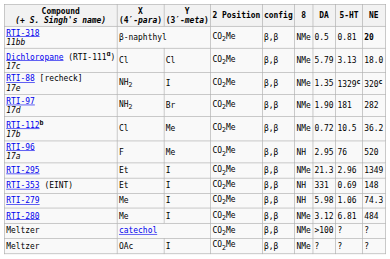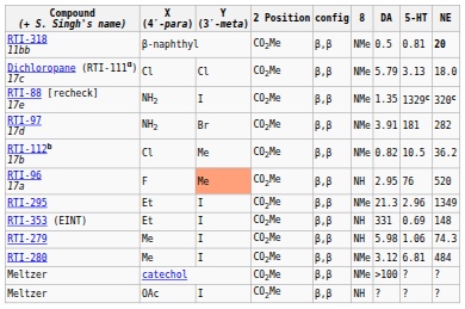 <table class="wikitable">
 <tr>
 <th>Compound<br><em>(+ S. Singh's name)</em></th>
 <th>X<br>(4′-<em>para</em>)</th>
 <th>Y<br>(3′-<em>meta</em>)</th>
 <th>2 Position</th>
 <th>config</th>
 <th>8</th>
 <th>DA</th>
 <th>5-HT</th>
 <th>NE</th>
 </tr>
 <tr>
 <td><a href='#'>RTI-318</a><br><em>11bb</em></td>
 <td colspan=2>β-naphthyl</td>
 <td>CO<sub>2</sub>Me</td>
 <td>β,β</td>
 <td>NMe</td>
 <td>0.5</td>
 <td>0.81</td>
 <td><strong>20</strong></td>
 </tr>
 <tr>
 <td><a href='#'>Dichloropane</a> (RTI-111<sup><strong>ɑ</strong></sup>)<br><em>17c</em></td>
 <td>Cl</td>
 <td>Cl</td>
 <td>CO<sub>2</sub>Me</td>
 <td>β,β</td>
 <td>NMe</td>
 <td>5.79</td>
 <td>3.13</td>
 <td>18.0</td>
 </tr>
 <tr>
 <td><a href='#'>RTI-88</a> [recheck]<br><em>17e</em></td>
 <td>NH<sub>2</sub></td>
 <td>I</td>
 <td>CO<sub>2</sub>Me</td>
 <td>β,β</td>
 <td>NMe</td>
 <td>1.35</td>
 <td>1329<sup><strong>c</strong></sup></td>
 <td>320<sup><strong>c</strong></sup></td>
 </tr>
 <tr>
 <td><a href='#'>RTI-97</a><br><em>17d</em></td>
 <td>NH<sub>2</sub></td>
 <td>Br</td>
 <td>CO<sub>2</sub>Me</td>
 <td>β,β</td>
 <td>NMe</td>
-<td>1.90</td>
+<td>3.91</td>
 <td>181</td>
 <td>282</td>
 </tr>
 <tr>
 <td><a href='#'>RTI-112</a><sup><strong>b</strong></sup><br><em>17b</em></td>
 <td>Cl</td>
 <td>Me</td>
 <td>CO<sub>2</sub>Me</td>
 <td>β,β</td>
 <td>NMe</td>
-<td>0.72</td>
+<td>0.82</td>
 <td>10.5</td>
 <td>36.2</td>
 </tr>
 <tr>
 <td><a href='#'>RTI-96</a><br><em>17a</em></td>
 <td>F</td>
-<td>Me</td>
+<td style="background: lightsalmon;">Me</td>
 <td>CO<sub>2</sub>Me</td>
 <td>β,β</td>
 <td>NH</td>
 <td>2.95</td>
 <td>76</td>
 <td>520</td>
 </tr>
 <tr>
 <td><a href='#'>RTI-295</a></td>
 <td>Et</td>
 <td>I</td>
 <td>CO<sub>2</sub>Me</td>
 <td>β,β</td>
 <td>NMe</td>
 <td>21.3</td>
 <td>2.96</td>
 <td>1349</td>
 </tr>
 <tr>
 <td><a href='#'>RTI-353</a> (EINT)</td>
 <td>Et</td>
 <td>I</td>
 <td>CO<sub>2</sub>Me</td>
 <td>β,β</td>
 <td>NH</td>
 <td>331</td>
 <td>0.69</td>
 <td>148</td>
 </tr>
 <tr>
 <td><a href='#'>RTI-279</a></td>
 <td>Me</td>
 <td>I</td>
 <td>CO<sub>2</sub>Me</td>
 <td>β,β</td>
 <td>NH</td>
 <td>5.98</td>
 <td>1.06</td>
 <td>74.3</td>
 </tr>
 <tr>
 <td><a href='#'>RTI-280</a></td>
 <td>Me</td>
 <td>I</td>
 <td>CO<sub>2</sub>Me</td>
 <td>β,β</td>
 <td>NMe</td>
 <td>3.12</td>
 <td>6.81</td>
 <td>484</td>
 </tr>
 <tr>
 <td>Meltzer</td>
 <td colspan=2><a href='#'>catechol</a></td>
 <td>CO<sub>2</sub>Me</td>
 <td>β,β</td>
 <td>NMe</td>
 <td>>100</td>
 <td>?</td>
 <td>?</td>
 </tr>
 <tr>
 <td>Meltzer</td>
 <td>OAc</td>
 <td>I</td>
 <td>CO<sub>2</sub>Me</td>
 <td>β,β</td>
-<td>NMe</td>
+<td>NH</td>
 <td>?</td>
 <td>?</td>
 <td>?</td>
 </tr>
 </table>
